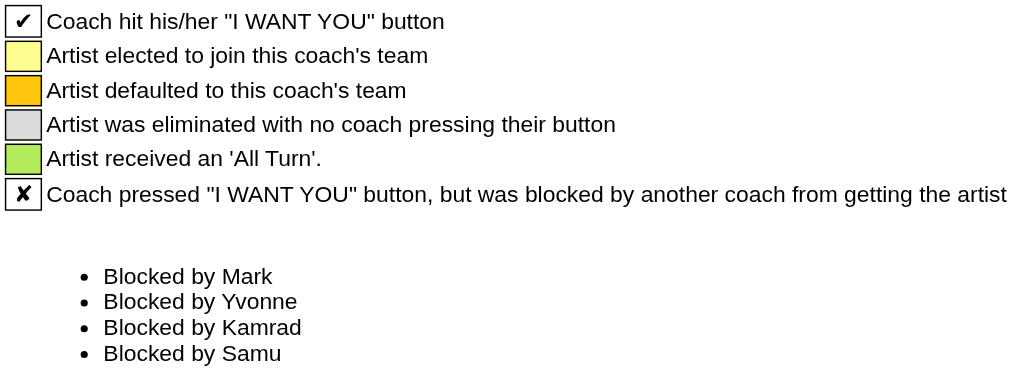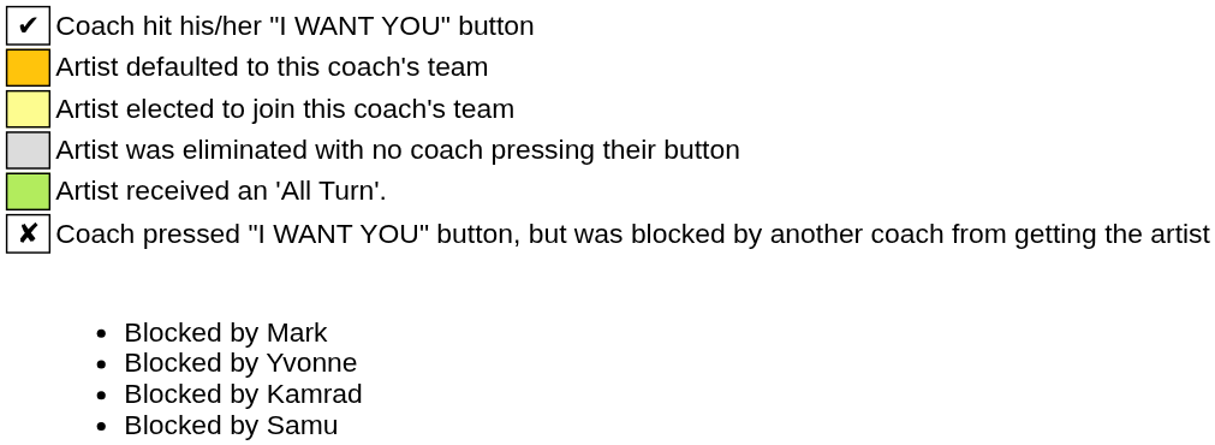 <table class="toccolours" style="font-size: 100%">
 <tr>
 <td style="background: white; border: 1px solid black"> ✔ </td>
 <td>Coach hit his/her "I WANT YOU" button</td>
 </tr>
 <tr>
+<td style="background:#FFC40C; border: 1px solid black">  </td>
+<td>Artist defaulted to this coach's team</td>
+</tr>
+<tr>
 <td style="background:#fdfc8f; border: 1px solid black">  </td>
 <td>Artist elected to join this coach's team</td>
-</tr>
-<tr>
-<td style="background:#FFC40C; border: 1px solid black">  </td>
-<td>Artist defaulted to this coach's team</td>
 </tr>
 <tr>
 <td style="background:#DCDCDC; border: 1px solid black">  </td>
 <td>Artist was eliminated with no coach pressing their button</td>
 </tr>
 <tr>
 <td style="background-color:#B2EC5D; border: 1px solid black">    </td>
 <td>Artist received an 'All Turn'.</td>
 </tr>
 <tr>
 <td style="background: white; border:1px solid black"> ✘ </td>
 <td>Coach pressed "I WANT YOU" button, but was blocked by another coach from getting the artist</td>
 </tr>
 <tr>
 <td></td>
 <td><br><ul><li> Blocked by Mark</li><li> Blocked by Yvonne</li><li> Blocked by Kamrad</li><li> Blocked by Samu</li></ul></td>
 </tr>
 </table>
